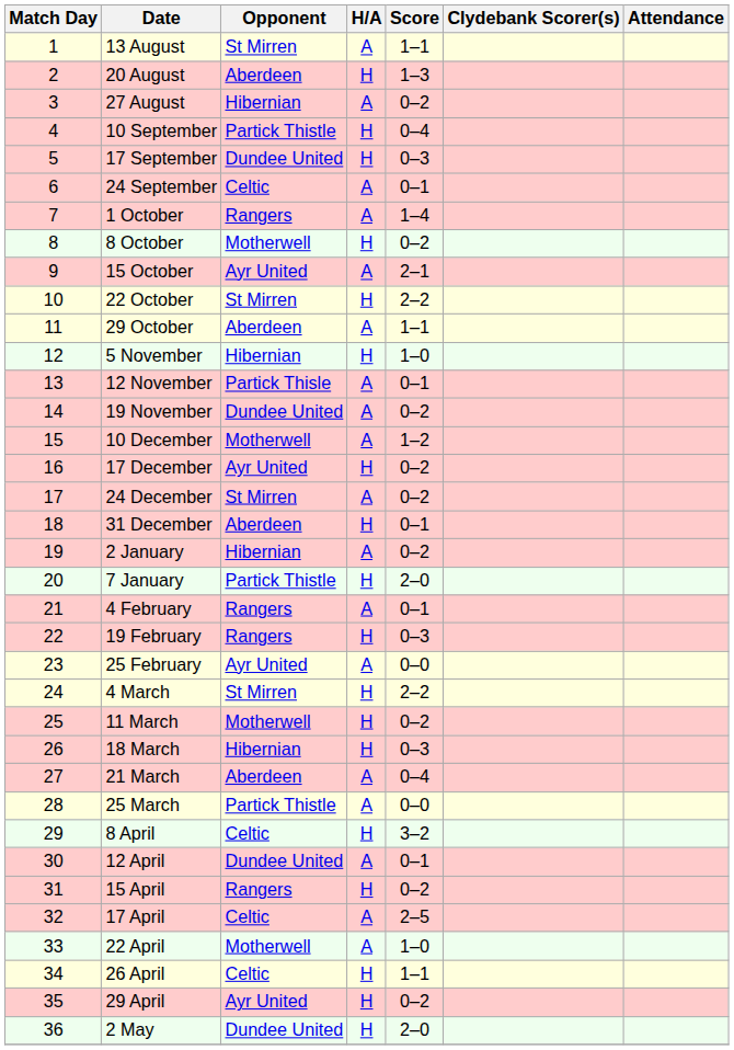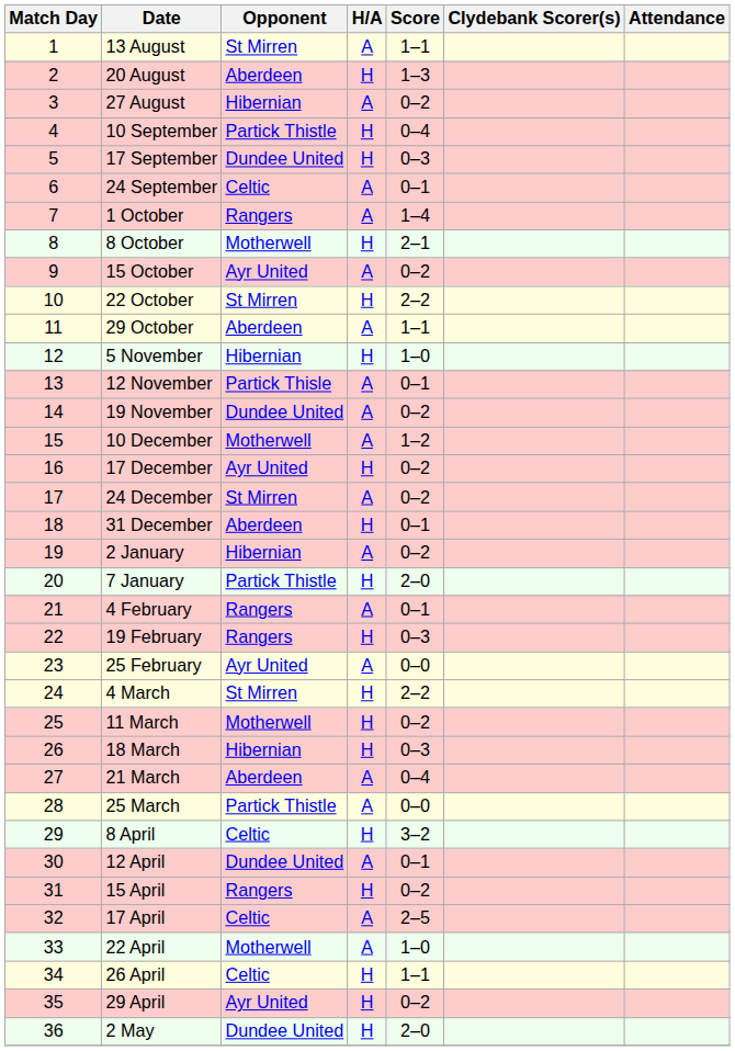 <table class="wikitable" style="text-align:center">
 <tr>
 <th>Match Day</th>
 <th>Date</th>
 <th>Opponent</th>
 <th>H/A</th>
 <th>Score</th>
 <th>Clydebank Scorer(s)</th>
 <th>Attendance</th>
 </tr>
 <tr bgcolor=#FFFFDD>
 <td>1</td>
 <td align=left>13 August</td>
 <td align=left><a href='#'>St Mirren</a></td>
 <td><a href='#'>A</a></td>
 <td>1–1</td>
 <td align=left></td>
 <td></td>
 </tr>
 <tr bgcolor=#FFCCCC>
 <td>2</td>
 <td align=left>20 August</td>
 <td align=left><a href='#'>Aberdeen</a></td>
 <td><a href='#'>H</a></td>
 <td>1–3</td>
 <td align=left></td>
 <td></td>
 </tr>
 <tr bgcolor=#FFCCCC>
 <td>3</td>
 <td align=left>27 August</td>
 <td align=left><a href='#'>Hibernian</a></td>
 <td><a href='#'>A</a></td>
 <td>0–2</td>
 <td align=left></td>
 <td></td>
 </tr>
 <tr bgcolor=#FFCCCC>
 <td>4</td>
 <td align=left>10 September</td>
 <td align=left><a href='#'>Partick Thistle</a></td>
 <td><a href='#'>H</a></td>
 <td>0–4</td>
 <td align=left></td>
 <td></td>
 </tr>
 <tr bgcolor=#FFCCCC>
 <td>5</td>
 <td align=left>17 September</td>
 <td align=left><a href='#'>Dundee United</a></td>
 <td><a href='#'>H</a></td>
 <td>0–3</td>
 <td align=left></td>
 <td></td>
 </tr>
 <tr bgcolor=#FFCCCC>
 <td>6</td>
 <td align=left>24 September</td>
 <td align=left><a href='#'>Celtic</a></td>
 <td><a href='#'>A</a></td>
 <td>0–1</td>
 <td align=left></td>
 <td></td>
 </tr>
 <tr bgcolor=#FFCCCC>
 <td>7</td>
 <td align=left>1 October</td>
 <td align=left><a href='#'>Rangers</a></td>
 <td><a href='#'>A</a></td>
 <td>1–4</td>
 <td align=left></td>
 <td></td>
 </tr>
 <tr bgcolor=#EEFFEE>
 <td>8</td>
 <td align=left>8 October</td>
 <td align=left><a href='#'>Motherwell</a></td>
 <td><a href='#'>H</a></td>
-<td>0–2</td>
+<td>2–1</td>
 <td align=left></td>
 <td></td>
 </tr>
 <tr bgcolor=#FFCCCC>
 <td>9</td>
 <td align=left>15 October</td>
 <td align=left><a href='#'>Ayr United</a></td>
 <td><a href='#'>A</a></td>
-<td>2–1</td>
+<td>0–2</td>
 <td align=left></td>
 <td></td>
 </tr>
 <tr bgcolor=#FFFFDD>
 <td>10</td>
 <td align=left>22 October</td>
 <td align=left><a href='#'>St Mirren</a></td>
 <td><a href='#'>H</a></td>
 <td>2–2</td>
 <td align=left></td>
 <td></td>
 </tr>
 <tr bgcolor=#FFFFDD>
 <td>11</td>
 <td align=left>29 October</td>
 <td align=left><a href='#'>Aberdeen</a></td>
 <td><a href='#'>A</a></td>
 <td>1–1</td>
 <td align=left></td>
 <td></td>
 </tr>
 <tr bgcolor=#EEFFEE>
 <td>12</td>
 <td align=left>5 November</td>
 <td align=left><a href='#'>Hibernian</a></td>
 <td><a href='#'>H</a></td>
 <td>1–0</td>
 <td align=left></td>
 <td></td>
 </tr>
 <tr bgcolor=#FFCCCC>
 <td>13</td>
 <td align=left>12 November</td>
 <td align=left><a href='#'>Partick Thisle</a></td>
 <td><a href='#'>A</a></td>
 <td>0–1</td>
 <td align=left></td>
 <td></td>
 </tr>
 <tr bgcolor=#FFCCCC>
 <td>14</td>
 <td align=left>19 November</td>
 <td align=left><a href='#'>Dundee United</a></td>
 <td><a href='#'>A</a></td>
 <td>0–2</td>
 <td align=left></td>
 <td></td>
 </tr>
 <tr bgcolor=#FFCCCC>
 <td>15</td>
 <td align=left>10 December</td>
 <td align=left><a href='#'>Motherwell</a></td>
 <td><a href='#'>A</a></td>
 <td>1–2</td>
 <td align=left></td>
 <td></td>
 </tr>
 <tr bgcolor=#FFCCCC>
 <td>16</td>
 <td align=left>17 December</td>
 <td align=left><a href='#'>Ayr United</a></td>
 <td><a href='#'>H</a></td>
 <td>0–2</td>
 <td align=left></td>
 <td></td>
 </tr>
 <tr bgcolor=#FFCCCC>
 <td>17</td>
 <td align=left>24 December</td>
 <td align=left><a href='#'>St Mirren</a></td>
 <td><a href='#'>A</a></td>
 <td>0–2</td>
 <td align=left></td>
 <td></td>
 </tr>
 <tr bgcolor=#FFCCCC>
 <td>18</td>
 <td align=left>31 December</td>
 <td align=left><a href='#'>Aberdeen</a></td>
 <td><a href='#'>H</a></td>
 <td>0–1</td>
 <td align=left></td>
 <td></td>
 </tr>
 <tr bgcolor=#FFCCCC>
 <td>19</td>
 <td align=left>2 January</td>
 <td align=left><a href='#'>Hibernian</a></td>
 <td><a href='#'>A</a></td>
 <td>0–2</td>
 <td align=left></td>
 <td></td>
 </tr>
 <tr bgcolor=#EEFFEE>
 <td>20</td>
 <td align=left>7 January</td>
 <td align=left><a href='#'>Partick Thistle</a></td>
 <td><a href='#'>H</a></td>
 <td>2–0</td>
 <td align=left></td>
 <td></td>
 </tr>
 <tr bgcolor=#FFCCCC>
 <td>21</td>
 <td align=left>4 February</td>
 <td align=left><a href='#'>Rangers</a></td>
 <td><a href='#'>A</a></td>
 <td>0–1</td>
 <td align=left></td>
 <td></td>
 </tr>
 <tr bgcolor=#FFCCCC>
 <td>22</td>
 <td align=left>19 February</td>
 <td align=left><a href='#'>Rangers</a></td>
 <td><a href='#'>H</a></td>
 <td>0–3</td>
 <td align=left></td>
 <td></td>
 </tr>
 <tr bgcolor=#FFFFDD>
 <td>23</td>
 <td align=left>25 February</td>
 <td align=left><a href='#'>Ayr United</a></td>
 <td><a href='#'>A</a></td>
 <td>0–0</td>
 <td align=left></td>
 <td></td>
 </tr>
 <tr bgcolor=#FFFFDD>
 <td>24</td>
 <td align=left>4 March</td>
 <td align=left><a href='#'>St Mirren</a></td>
 <td><a href='#'>H</a></td>
 <td>2–2</td>
 <td align=left></td>
 <td></td>
 </tr>
 <tr bgcolor=#FFCCCC>
 <td>25</td>
 <td align=left>11 March</td>
 <td align=left><a href='#'>Motherwell</a></td>
 <td><a href='#'>H</a></td>
 <td>0–2</td>
 <td align=left></td>
 <td></td>
 </tr>
 <tr bgcolor=#FFCCCC>
 <td>26</td>
 <td align=left>18 March</td>
 <td align=left><a href='#'>Hibernian</a></td>
 <td><a href='#'>H</a></td>
 <td>0–3</td>
 <td align=left></td>
 <td></td>
 </tr>
 <tr bgcolor=#FFCCCC>
 <td>27</td>
 <td align=left>21 March</td>
 <td align=left><a href='#'>Aberdeen</a></td>
 <td><a href='#'>A</a></td>
 <td>0–4</td>
 <td align=left></td>
 <td></td>
 </tr>
 <tr bgcolor=#FFFFDD>
 <td>28</td>
 <td align=left>25 March</td>
 <td align=left><a href='#'>Partick Thistle</a></td>
 <td><a href='#'>A</a></td>
 <td>0–0</td>
 <td align=left></td>
 <td></td>
 </tr>
 <tr bgcolor=#EEFFEE>
 <td>29</td>
 <td align=left>8 April</td>
 <td align=left><a href='#'>Celtic</a></td>
 <td><a href='#'>H</a></td>
 <td>3–2</td>
 <td align=left></td>
 <td></td>
 </tr>
 <tr bgcolor=#FFCCCC>
 <td>30</td>
 <td align=left>12 April</td>
 <td align=left><a href='#'>Dundee United</a></td>
 <td><a href='#'>A</a></td>
 <td>0–1</td>
 <td align=left></td>
 <td></td>
 </tr>
 <tr bgcolor=#FFCCCC>
 <td>31</td>
 <td align=left>15 April</td>
 <td align=left><a href='#'>Rangers</a></td>
 <td><a href='#'>H</a></td>
 <td>0–2</td>
 <td align=left></td>
 <td></td>
 </tr>
 <tr bgcolor=#FFCCCC>
 <td>32</td>
 <td align=left>17 April</td>
 <td align=left><a href='#'>Celtic</a></td>
 <td><a href='#'>A</a></td>
 <td>2–5</td>
 <td align=left></td>
 <td></td>
 </tr>
 <tr bgcolor=#EEFFEE>
 <td>33</td>
 <td align=left>22 April</td>
 <td align=left><a href='#'>Motherwell</a></td>
 <td><a href='#'>A</a></td>
 <td>1–0</td>
 <td align=left></td>
 <td></td>
 </tr>
 <tr bgcolor=#FFFFDD>
 <td>34</td>
 <td align=left>26 April</td>
 <td align=left><a href='#'>Celtic</a></td>
 <td><a href='#'>H</a></td>
 <td>1–1</td>
 <td align=left></td>
 <td></td>
 </tr>
 <tr bgcolor=#FFCCCC>
 <td>35</td>
 <td align=left>29 April</td>
 <td align=left><a href='#'>Ayr United</a></td>
 <td><a href='#'>H</a></td>
 <td>0–2</td>
 <td align=left></td>
 <td></td>
 </tr>
 <tr bgcolor=#EEFFEE>
 <td>36</td>
 <td align=left>2 May</td>
 <td align=left><a href='#'>Dundee United</a></td>
 <td><a href='#'>H</a></td>
 <td>2–0</td>
 <td align=left></td>
 <td></td>
 </tr>
 <tr>
 </tr>
 </table>
